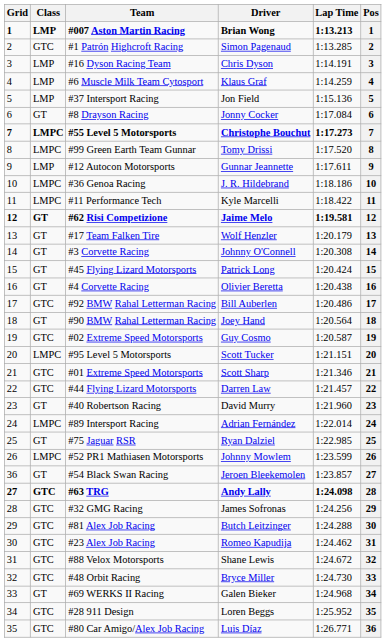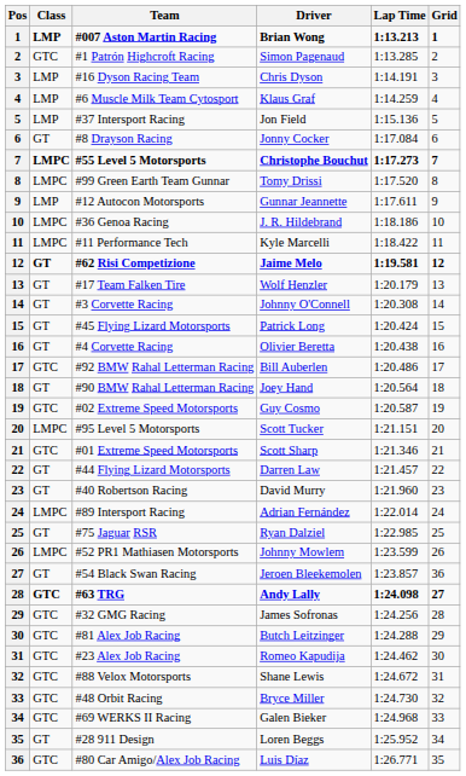 <table class="wikitable" style="font-size: 90%;">
 <tr>
-<th>Grid</th>
+<th>Pos</th>
 <th>Class</th>
 <th>Team</th>
 <th>Driver</th>
 <th>Lap Time</th>
-<th>Pos</th>
+<th>Grid</th>
 </tr>
 <tr style="font-weight:bold">
-<td>1</td>
+<th>1</th>
 <td>LMP</td>
 <td>#007 <a href='#'>Aston Martin Racing</a></td>
 <td>Brian Wong</td>
 <td>1:13.213</td>
-<th>1</th>
+<td>1</td>
 </tr>
 <tr>
-<td>2</td>
+<th>2</th>
 <td>GTC</td>
 <td>#1 <a href='#'>Patrón</a> <a href='#'>Highcroft Racing</a></td>
 <td><a href='#'>Simon Pagenaud</a></td>
 <td>1:13.285</td>
-<th>2</th>
+<td>2</td>
 </tr>
 <tr>
-<td>3</td>
+<th>3</th>
 <td>LMP</td>
 <td>#16 <a href='#'>Dyson Racing Team</a></td>
 <td><a href='#'>Chris Dyson</a></td>
 <td>1:14.191</td>
-<th>3</th>
+<td>3</td>
 </tr>
 <tr>
-<td>4</td>
+<th>4</th>
 <td>LMP</td>
 <td>#6 <a href='#'>Muscle Milk Team Cytosport</a></td>
 <td><a href='#'>Klaus Graf</a></td>
 <td>1:14.259</td>
-<th>4</th>
+<td>4</td>
 </tr>
 <tr>
-<td>5</td>
+<th>5</th>
 <td>LMP</td>
 <td>#37 Intersport Racing</td>
 <td>Jon Field</td>
 <td>1:15.136</td>
-<th>5</th>
+<td>5</td>
 </tr>
 <tr>
-<td>6</td>
+<th>6</th>
 <td>GT</td>
 <td>#8 <a href='#'>Drayson Racing</a></td>
 <td><a href='#'>Jonny Cocker</a></td>
 <td>1:17.084</td>
-<th>6</th>
+<td>6</td>
 </tr>
 <tr style="font-weight:bold">
-<td>7</td>
+<th>7</th>
 <td>LMPC</td>
 <td>#55 Level 5 Motorsports</td>
 <td><a href='#'>Christophe Bouchut</a></td>
 <td>1:17.273</td>
-<th>7</th>
+<td>7</td>
 </tr>
 <tr>
-<td>8</td>
+<th>8</th>
 <td>LMPC</td>
 <td>#99 Green Earth Team Gunnar</td>
 <td><a href='#'>Tomy Drissi</a></td>
 <td>1:17.520</td>
-<th>8</th>
+<td>8</td>
 </tr>
 <tr>
-<td>9</td>
+<th>9</th>
 <td>LMP</td>
 <td>#12 Autocon Motorsports</td>
 <td><a href='#'>Gunnar Jeannette</a></td>
 <td>1:17.611</td>
-<th>9</th>
+<td>9</td>
 </tr>
 <tr>
-<td>10</td>
+<th>10</th>
 <td>LMPC</td>
 <td>#36 Genoa Racing</td>
 <td><a href='#'>J. R. Hildebrand</a></td>
 <td>1:18.186</td>
-<th>10</th>
+<td>10</td>
 </tr>
 <tr>
-<td>11</td>
+<th>11</th>
 <td>LMPC</td>
 <td>#11 Performance Tech</td>
 <td>Kyle Marcelli</td>
 <td>1:18.422</td>
-<th>11</th>
+<td>11</td>
 </tr>
 <tr style="font-weight:bold">
-<td>12</td>
+<th>12</th>
 <td>GT</td>
 <td>#62 <a href='#'>Risi Competizione</a></td>
 <td><a href='#'>Jaime Melo</a></td>
 <td>1:19.581</td>
-<th>12</th>
+<td>12</td>
 </tr>
 <tr>
-<td>13</td>
+<th>13</th>
 <td>GT</td>
 <td>#17 <a href='#'>Team Falken Tire</a></td>
 <td><a href='#'>Wolf Henzler</a></td>
 <td>1:20.179</td>
-<th>13</th>
+<td>13</td>
 </tr>
 <tr>
-<td>14</td>
+<th>14</th>
 <td>GT</td>
 <td>#3 <a href='#'>Corvette Racing</a></td>
 <td><a href='#'>Johnny O'Connell</a></td>
 <td>1:20.308</td>
-<th>14</th>
+<td>14</td>
 </tr>
 <tr>
-<td>15</td>
+<th>15</th>
 <td>GT</td>
 <td>#45 <a href='#'>Flying Lizard Motorsports</a></td>
 <td><a href='#'>Patrick Long</a></td>
 <td>1:20.424</td>
-<th>15</th>
+<td>15</td>
 </tr>
 <tr>
-<td>16</td>
+<th>16</th>
 <td>GT</td>
 <td>#4 <a href='#'>Corvette Racing</a></td>
 <td><a href='#'>Olivier Beretta</a></td>
 <td>1:20.438</td>
-<th>16</th>
+<td>16</td>
 </tr>
 <tr>
-<td>17</td>
+<th>17</th>
 <td>GTC</td>
 <td>#92 <a href='#'>BMW</a> <a href='#'>Rahal Letterman Racing</a></td>
 <td><a href='#'>Bill Auberlen</a></td>
 <td>1:20.486</td>
-<th>17</th>
+<td>17</td>
 </tr>
 <tr>
-<td>18</td>
+<th>18</th>
 <td>GT</td>
 <td>#90 <a href='#'>BMW</a> <a href='#'>Rahal Letterman Racing</a></td>
 <td><a href='#'>Joey Hand</a></td>
 <td>1:20.564</td>
-<th>18</th>
+<td>18</td>
 </tr>
 <tr>
-<td>19</td>
+<th>19</th>
 <td>GTC</td>
 <td>#02 <a href='#'>Extreme Speed Motorsports</a></td>
 <td><a href='#'>Guy Cosmo</a></td>
 <td>1:20.587</td>
-<th>19</th>
+<td>19</td>
 </tr>
 <tr>
-<td>20</td>
+<th>20</th>
 <td>LMPC</td>
 <td>#95 Level 5 Motorsports</td>
 <td><a href='#'>Scott Tucker</a></td>
 <td>1:21.151</td>
-<th>20</th>
+<td>20</td>
 </tr>
 <tr>
-<td>21</td>
+<th>21</th>
 <td>GTC</td>
 <td>#01 <a href='#'>Extreme Speed Motorsports</a></td>
 <td><a href='#'>Scott Sharp</a></td>
 <td>1:21.346</td>
-<th>21</th>
+<td>21</td>
 </tr>
 <tr>
-<td>22</td>
-<td>GTC</td>
+<th>22</th>
+<td>GT</td>
 <td>#44 <a href='#'>Flying Lizard Motorsports</a></td>
 <td><a href='#'>Darren Law</a></td>
 <td>1:21.457</td>
-<th>22</th>
+<td>22</td>
 </tr>
 <tr>
-<td>23</td>
+<th>23</th>
 <td>GT</td>
 <td>#40 Robertson Racing</td>
 <td>David Murry</td>
 <td>1:21.960</td>
-<th>23</th>
+<td>23</td>
 </tr>
 <tr>
-<td>24</td>
+<th>24</th>
 <td>LMPC</td>
 <td>#89 Intersport Racing</td>
 <td><a href='#'>Adrian Fernández</a></td>
 <td>1:22.014</td>
-<th>24</th>
+<td>24</td>
 </tr>
 <tr>
-<td>25</td>
+<th>25</th>
 <td>GT</td>
 <td>#75 <a href='#'>Jaguar</a> <a href='#'>RSR</a></td>
 <td><a href='#'>Ryan Dalziel</a></td>
 <td>1:22.985</td>
-<th>25</th>
+<td>25</td>
 </tr>
 <tr>
-<td>26</td>
+<th>26</th>
 <td>LMPC</td>
 <td>#52 PR1 Mathiasen Motorsports</td>
 <td><a href='#'>Johnny Mowlem</a></td>
 <td>1:23.599</td>
-<th>26</th>
+<td>26</td>
 </tr>
 <tr>
-<td>36</td>
+<th>27</th>
 <td>GT</td>
 <td>#54 Black Swan Racing</td>
 <td><a href='#'>Jeroen Bleekemolen</a></td>
 <td>1:23.857</td>
-<th>27</th>
+<td>36</td>
 </tr>
 <tr style="font-weight:bold">
-<td>27</td>
+<th>28</th>
 <td>GTC</td>
 <td>#63 <a href='#'>TRG</a></td>
 <td><a href='#'>Andy Lally</a></td>
 <td>1:24.098</td>
-<th>28</th>
+<td>27</td>
 </tr>
 <tr>
-<td>28</td>
+<th>29</th>
 <td>GTC</td>
 <td>#32 GMG Racing</td>
 <td>James Sofronas</td>
 <td>1:24.256</td>
-<th>29</th>
+<td>28</td>
 </tr>
 <tr>
-<td>29</td>
+<th>30</th>
 <td>GTC</td>
 <td>#81 <a href='#'>Alex Job Racing</a></td>
 <td><a href='#'>Butch Leitzinger</a></td>
 <td>1:24.288</td>
-<th>30</th>
+<td>29</td>
 </tr>
 <tr>
-<td>30</td>
+<th>31</th>
 <td>GTC</td>
 <td>#23 <a href='#'>Alex Job Racing</a></td>
 <td><a href='#'>Romeo Kapudija</a></td>
 <td>1:24.462</td>
-<th>31</th>
+<td>30</td>
 </tr>
 <tr>
-<td>31</td>
+<th>32</th>
 <td>GTC</td>
 <td>#88 Velox Motorsports</td>
 <td>Shane Lewis</td>
 <td>1:24.672</td>
-<th>32</th>
+<td>31</td>
 </tr>
 <tr>
-<td>32</td>
+<th>33</th>
 <td>GTC</td>
 <td>#48 Orbit Racing</td>
 <td><a href='#'>Bryce Miller</a></td>
 <td>1:24.730</td>
-<th>33</th>
+<td>32</td>
 </tr>
 <tr>
-<td>33</td>
-<td>GT</td>
+<th>34</th>
+<td>GTC</td>
 <td>#69 WERKS II Racing</td>
 <td>Galen Bieker</td>
 <td>1:24.968</td>
-<th>34</th>
+<td>33</td>
 </tr>
 <tr>
-<td>34</td>
-<td>GTC</td>
+<th>35</th>
+<td>GT</td>
 <td>#28 911 Design</td>
 <td>Loren Beggs</td>
 <td>1:25.952</td>
-<th>35</th>
+<td>34</td>
 </tr>
 <tr>
-<td>35</td>
+<th>36</th>
 <td>GTC</td>
 <td>#80 Car Amigo/<a href='#'>Alex Job Racing</a></td>
 <td><a href='#'>Luis Díaz</a></td>
 <td>1:26.771</td>
-<th>36</th>
+<td>35</td>
 </tr>
 </table>
